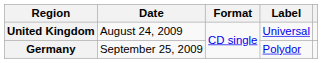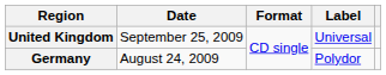 <table class="wikitable plainrowheaders">
 <tr>
 <th scope="col">Region</th>
 <th scope="col">Date</th>
 <th scope="col">Format</th>
 <th scope="col">Label</th>
 <th scope="col"></th>
 </tr>
 <tr>
 <th scope="row">United Kingdom</th>
-<td>August 24, 2009</td>
+<td>September 25, 2009</td>
 <td rowspan="2"><a href='#'>CD single</a></td>
 <td><a href='#'>Universal</a></td>
 <td></td>
 </tr>
 <tr>
 <th scope="row">Germany</th>
-<td>September 25, 2009</td>
+<td>August 24, 2009</td>
 <td><a href='#'>Polydor</a></td>
 <td></td>
 </tr>
 </table>
